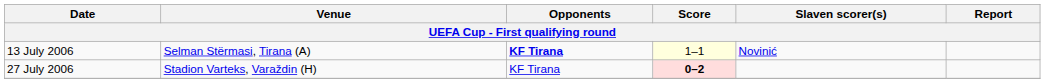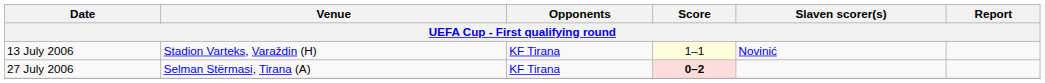 <table class="wikitable" width=85%; style="font-size:95%;">
 <tr>
 <th>Date</th>
 <th>Venue</th>
 <th>Opponents</th>
 <th>Score</th>
 <th>Slaven scorer(s)</th>
 <th>Report</th>
 </tr>
 <tr>
 <th colspan=7><a href='#'>UEFA Cup - First qualifying round</a></th>
 </tr>
 <tr>
 <td>13 July 2006</td>
-<td><a href='#'>Selman Stërmasi</a>, <a href='#'>Tirana</a> (A)</td>
-<td><strong> <a href='#'>KF Tirana</a></strong></td>
+<td><a href='#'>Stadion Varteks</a>, <a href='#'>Varaždin</a> (H)</td>
+<td> <a href='#'>KF Tirana</a></td>
 <td align=center bgcolor=ffffdd>1–1</td>
 <td><a href='#'>Novinić</a></td>
 <td></td>
 </tr>
 <tr>
 <td>27 July 2006</td>
-<td><a href='#'>Stadion Varteks</a>, <a href='#'>Varaždin</a> (H)</td>
+<td><a href='#'>Selman Stërmasi</a>, <a href='#'>Tirana</a> (A)</td>
 <td> <a href='#'>KF Tirana</a></td>
 <td align=center bgcolor=ffdddd><strong>0–2</strong></td>
 <td></td>
 <td></td>
 </tr>
 <tr>
 </tr>
 </table>
